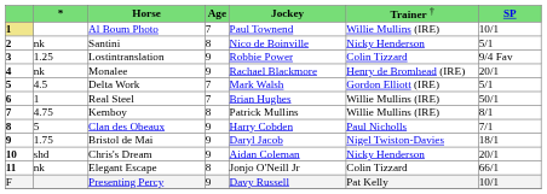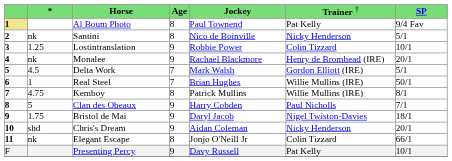 <table border="1" cellpadding="0" style="border-collapse: collapse; font-size:90%">
 <tr bgcolor="#77dd77" align="center">
 <td width="35px"></td>
 <td width="70px"><strong>*</strong></td>
 <td width="150px"><strong>Horse</strong></td>
 <td width="30px"><strong>Age</strong></td>
 <td width="150px"><strong>Jockey</strong></td>
 <td width="170px"><strong>Trainer</strong> <sup>†</sup></td>
 <td width="80px"><strong><a href='#'>SP</a></strong></td>
 </tr>
 <tr>
 <td style="background: khaki;"><strong>1</strong></td>
 <td></td>
 <td><a href='#'>Al Boum Photo</a></td>
-<td>7</td>
+<td>8</td>
 <td><a href='#'>Paul Townend</a></td>
-<td><a href='#'>Willie Mullins</a> (IRE)</td>
-<td>10/1</td>
+<td>Pat Kelly</td>
+<td>9/4 Fav</td>
 </tr>
 <tr>
 <td><strong>2</strong></td>
 <td>nk</td>
 <td>Santini</td>
 <td>8</td>
 <td><a href='#'>Nico de Boinville</a></td>
 <td><a href='#'>Nicky Henderson</a></td>
 <td>5/1</td>
 </tr>
 <tr>
 <td><strong>3</strong></td>
 <td>1.25</td>
 <td>Lostintranslation</td>
 <td>9</td>
 <td><a href='#'>Robbie Power</a></td>
 <td><a href='#'>Colin Tizzard</a></td>
-<td>9/4 Fav</td>
+<td>10/1</td>
 </tr>
 <tr>
 <td><strong>4</strong></td>
 <td>nk</td>
 <td>Monalee</td>
 <td>9</td>
 <td><a href='#'>Rachael Blackmore</a></td>
 <td><a href='#'>Henry de Bromhead</a> (IRE)</td>
 <td>20/1</td>
 </tr>
 <tr>
 <td><strong>5</strong></td>
 <td>4.5</td>
 <td>Delta Work</td>
 <td>7</td>
 <td><a href='#'>Mark Walsh</a></td>
 <td><a href='#'>Gordon Elliott</a> (IRE)</td>
 <td>5/1</td>
 </tr>
 <tr>
 <td><strong>6</strong></td>
 <td>1</td>
 <td>Real Steel</td>
 <td>7</td>
 <td><a href='#'>Brian Hughes</a></td>
 <td>Willie Mullins (IRE)</td>
 <td>50/1</td>
 </tr>
 <tr>
 <td><strong>7</strong></td>
 <td>4.75</td>
 <td>Kemboy</td>
 <td>8</td>
 <td>Patrick Mullins</td>
 <td>Willie Mullins (IRE)</td>
 <td>8/1</td>
 </tr>
 <tr>
 <td><strong>8</strong></td>
 <td>5</td>
 <td><a href='#'>Clan des Obeaux</a></td>
 <td>9</td>
 <td><a href='#'>Harry Cobden</a></td>
 <td><a href='#'>Paul Nicholls</a></td>
 <td>7/1</td>
 </tr>
 <tr>
 <td><strong>9</strong></td>
 <td>1.75</td>
 <td>Bristol de Mai</td>
 <td>9</td>
 <td><a href='#'>Daryl Jacob</a></td>
 <td><a href='#'>Nigel Twiston-Davies</a></td>
 <td>18/1</td>
 </tr>
 <tr>
 <td><strong>10</strong></td>
 <td>shd</td>
 <td>Chris's Dream</td>
 <td>9</td>
 <td><a href='#'>Aidan Coleman</a></td>
 <td><a href='#'>Nicky Henderson</a></td>
 <td>20/1</td>
 </tr>
 <tr>
 <td><strong>11</strong></td>
 <td>nk</td>
 <td>Elegant Escape</td>
 <td>8</td>
 <td>Jonjo O'Neill Jr</td>
 <td>Colin Tizzard</td>
 <td>66/1</td>
 </tr>
 <tr bgcolor="#f3f3f3">
 <td>F</td>
 <td></td>
 <td><a href='#'>Presenting Percy</a></td>
 <td>9</td>
 <td><a href='#'>Davy Russell</a></td>
 <td>Pat Kelly</td>
 <td>10/1</td>
 </tr>
 <tr bgcolor="#f3f3f3">
 </tr>
 </table>
